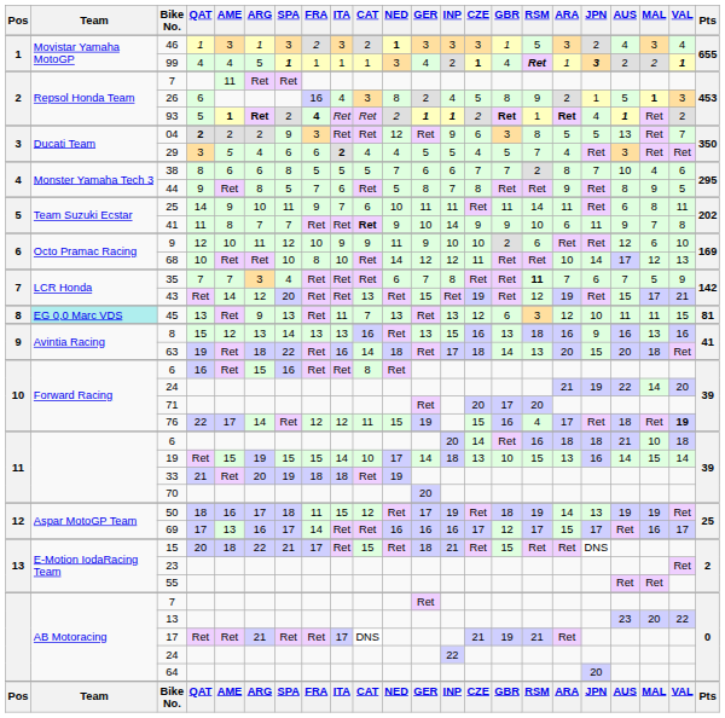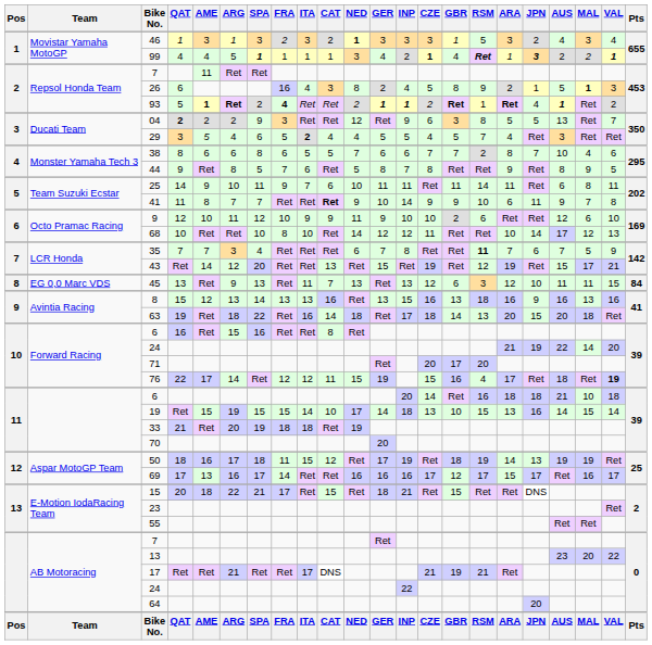 <table class="wikitable" style="font-size: 85%; text-align:center">
 <tr valign="top">
 <th valign="middle">Pos</th>
 <th valign="middle">Team</th>
 <th valign="middle">Bike<br>No.</th>
 <th><a href='#'>QAT</a><br></th>
 <th><a href='#'>AME</a><br></th>
 <th><a href='#'>ARG</a><br></th>
 <th><a href='#'>SPA</a><br></th>
 <th><a href='#'>FRA</a><br></th>
 <th><a href='#'>ITA</a><br></th>
 <th><a href='#'>CAT</a><br></th>
 <th><a href='#'>NED</a><br></th>
 <th><a href='#'>GER</a><br></th>
 <th><a href='#'>INP</a><br></th>
 <th><a href='#'>CZE</a><br></th>
 <th><a href='#'>GBR</a><br></th>
 <th><a href='#'>RSM</a><br></th>
 <th><a href='#'>ARA</a><br></th>
 <th><a href='#'>JPN</a><br></th>
 <th><a href='#'>AUS</a><br></th>
 <th><a href='#'>MAL</a><br></th>
 <th><a href='#'>VAL</a><br></th>
 <th valign="middle">Pts</th>
 </tr>
 <tr style="border-top:2px solid #aaaaaa">
 <th rowspan=2>1</th>
 <td align="left" rowspan=2> <a href='#'>Movistar Yamaha MotoGP</a></td>
 <td>46</td>
 <td style="background:#ffffbf;"><em>1</em></td>
 <td style="background:#ffdf9f;">3</td>
 <td style="background:#ffffbf;"><em>1</em></td>
 <td style="background:#ffdf9f;">3</td>
 <td style="background:#dfdfdf;"><em>2</em></td>
 <td style="background:#ffdf9f;">3</td>
 <td style="background:#dfdfdf;">2</td>
 <td style="background:#ffffbf;"><strong>1</strong></td>
 <td style="background:#ffdf9f;">3</td>
 <td style="background:#ffdf9f;">3</td>
 <td style="background:#ffdf9f;">3</td>
 <td style="background:#ffffbf;"><em>1</em></td>
 <td style="background:#dfffdf;">5</td>
 <td style="background:#ffdf9f;">3</td>
 <td style="background:#dfdfdf;">2</td>
 <td style="background:#dfffdf;">4</td>
 <td style="background:#ffdf9f;">3</td>
 <td style="background:#dfffdf;">4</td>
 <th rowspan=2>655</th>
 </tr>
 <tr>
 <td>99</td>
 <td style="background:#dfffdf;">4</td>
 <td style="background:#dfffdf;">4</td>
 <td style="background:#dfffdf;">5</td>
 <td style="background:#ffffbf;"><strong><em>1</em></strong></td>
 <td style="background:#ffffbf;">1</td>
 <td style="background:#ffffbf;">1</td>
 <td style="background:#ffffbf;">1</td>
 <td style="background:#ffdf9f;">3</td>
 <td style="background:#dfffdf;">4</td>
 <td style="background:#dfdfdf;">2</td>
 <td style="background:#ffffbf;"><strong>1</strong></td>
 <td style="background:#dfffdf;">4</td>
 <td style="background:#efcfff;"><strong><em>Ret</em></strong></td>
 <td style="background:#ffffbf;"><em>1</em></td>
 <td style="background:#ffdf9f;"><strong><em>3</em></strong></td>
 <td style="background:#dfdfdf;">2</td>
 <td style="background:#dfdfdf;"><em>2</em></td>
 <td style="background:#ffffbf;"><strong><em>1</em></strong></td>
 </tr>
 <tr style="border-top:2px solid #aaaaaa">
 <th rowspan=3>2</th>
 <td align="left" rowspan=3> <a href='#'>Repsol Honda Team</a></td>
 <td>7</td>
 <td></td>
 <td style="background:#dfffdf;">11</td>
 <td style="background:#efcfff;">Ret</td>
 <td style="background:#efcfff;">Ret</td>
 <td></td>
 <td></td>
 <td></td>
 <td></td>
 <td></td>
 <td></td>
 <td></td>
 <td></td>
 <td></td>
 <td></td>
 <td></td>
 <td></td>
 <td></td>
 <td></td>
 <th rowspan=3>453</th>
 </tr>
 <tr>
 <td>26</td>
 <td style="background:#dfffdf;">6</td>
 <td></td>
 <td></td>
 <td></td>
 <td style="background:#cfcfff;">16</td>
 <td style="background:#dfffdf;">4</td>
 <td style="background:#ffdf9f;">3</td>
 <td style="background:#dfffdf;">8</td>
 <td style="background:#dfdfdf;">2</td>
 <td style="background:#dfffdf;">4</td>
 <td style="background:#dfffdf;">5</td>
 <td style="background:#dfffdf;">8</td>
 <td style="background:#dfffdf;">9</td>
 <td style="background:#dfdfdf;">2</td>
 <td style="background:#ffffbf;">1</td>
 <td style="background:#dfffdf;">5</td>
 <td style="background:#ffffbf;"><strong>1</strong></td>
 <td style="background:#ffdf9f;">3</td>
 </tr>
 <tr>
 <td>93</td>
 <td style="background:#dfffdf;">5</td>
 <td style="background:#ffffbf;"><strong>1</strong></td>
 <td style="background:#efcfff;"><strong>Ret</strong></td>
 <td style="background:#dfdfdf;">2</td>
 <td style="background:#dfffdf;"><strong>4</strong></td>
 <td style="background:#efcfff;"><em>Ret</em></td>
 <td style="background:#efcfff;"><em>Ret</em></td>
 <td style="background:#dfdfdf;"><em>2</em></td>
 <td style="background:#ffffbf;"><strong><em>1</em></strong></td>
 <td style="background:#ffffbf;"><strong><em>1</em></strong></td>
 <td style="background:#dfdfdf;"><em>2</em></td>
 <td style="background:#efcfff;"><strong>Ret</strong></td>
 <td style="background:#ffffbf;">1</td>
 <td style="background:#efcfff;"><strong>Ret</strong></td>
 <td style="background:#dfffdf;">4</td>
 <td style="background:#ffffbf;"><strong><em>1</em></strong></td>
 <td style="background:#efcfff;">Ret</td>
 <td style="background:#dfdfdf;">2</td>
 </tr>
 <tr style="border-top:2px solid #aaaaaa">
 <th rowspan=2>3</th>
 <td align="left" rowspan=2> <a href='#'>Ducati Team</a></td>
 <td>04</td>
 <td style="background:#dfdfdf;"><strong>2</strong></td>
 <td style="background:#dfdfdf;">2</td>
 <td style="background:#dfdfdf;">2</td>
 <td style="background:#dfffdf;">9</td>
 <td style="background:#ffdf9f;">3</td>
 <td style="background:#efcfff;">Ret</td>
 <td style="background:#efcfff;">Ret</td>
 <td style="background:#dfffdf;">12</td>
 <td style="background:#efcfff;">Ret</td>
 <td style="background:#dfffdf;">9</td>
 <td style="background:#dfffdf;">6</td>
 <td style="background:#ffdf9f;">3</td>
 <td style="background:#dfffdf;">8</td>
 <td style="background:#dfffdf;">5</td>
 <td style="background:#dfffdf;">5</td>
 <td style="background:#dfffdf;">13</td>
 <td style="background:#efcfff;">Ret</td>
 <td style="background:#dfffdf;">7</td>
 <th rowspan=2>350</th>
 </tr>
 <tr>
 <td>29</td>
 <td style="background:#ffdf9f;">3</td>
 <td style="background:#dfffdf;"><em>5</em></td>
 <td style="background:#dfffdf;">4</td>
 <td style="background:#dfffdf;">6</td>
-<td style="background:#dfffdf;">6</td>
+<td style="background:#dfffdf;">5</td>
 <td style="background:#dfdfdf;"><strong>2</strong></td>
 <td style="background:#dfffdf;">4</td>
 <td style="background:#dfffdf;">4</td>
 <td style="background:#dfffdf;">5</td>
 <td style="background:#dfffdf;">5</td>
 <td style="background:#dfffdf;">4</td>
 <td style="background:#dfffdf;">5</td>
 <td style="background:#dfffdf;">7</td>
 <td style="background:#dfffdf;">4</td>
 <td style="background:#efcfff;">Ret</td>
 <td style="background:#ffdf9f;">3</td>
 <td style="background:#efcfff;">Ret</td>
 <td style="background:#efcfff;">Ret</td>
 </tr>
 <tr style="border-top:2px solid #aaaaaa">
 <th rowspan=2>4</th>
 <td align="left" rowspan=2> <a href='#'>Monster Yamaha Tech 3</a></td>
 <td>38</td>
 <td style="background:#dfffdf;">8</td>
 <td style="background:#dfffdf;">6</td>
 <td style="background:#dfffdf;">6</td>
 <td style="background:#dfffdf;">8</td>
-<td style="background:#dfffdf;">5</td>
+<td style="background:#dfffdf;">6</td>
 <td style="background:#dfffdf;">5</td>
 <td style="background:#dfffdf;">5</td>
 <td style="background:#dfffdf;">7</td>
 <td style="background:#dfffdf;">6</td>
 <td style="background:#dfffdf;">6</td>
 <td style="background:#dfffdf;">7</td>
 <td style="background:#dfffdf;">7</td>
 <td style="background:#dfdfdf;">2</td>
 <td style="background:#dfffdf;">8</td>
 <td style="background:#dfffdf;">7</td>
 <td style="background:#dfffdf;">10</td>
 <td style="background:#dfffdf;">4</td>
 <td style="background:#dfffdf;">6</td>
 <th rowspan=2>295</th>
 </tr>
 <tr>
 <td>44</td>
 <td style="background:#dfffdf;">9</td>
 <td style="background:#efcfff;">Ret</td>
 <td style="background:#dfffdf;">8</td>
 <td style="background:#dfffdf;">5</td>
 <td style="background:#dfffdf;">7</td>
 <td style="background:#dfffdf;">6</td>
 <td style="background:#efcfff;">Ret</td>
 <td style="background:#dfffdf;">5</td>
 <td style="background:#dfffdf;">8</td>
 <td style="background:#dfffdf;">7</td>
 <td style="background:#dfffdf;">8</td>
 <td style="background:#efcfff;">Ret</td>
 <td style="background:#efcfff;">Ret</td>
 <td style="background:#dfffdf;">9</td>
 <td style="background:#efcfff;">Ret</td>
 <td style="background:#dfffdf;">8</td>
 <td style="background:#dfffdf;">9</td>
 <td style="background:#dfffdf;">5</td>
 </tr>
 <tr style="border-top:2px solid #aaaaaa">
 <th rowspan=2>5</th>
 <td align="left" rowspan=2> <a href='#'>Team Suzuki Ecstar</a></td>
 <td>25</td>
 <td style="background:#dfffdf;">14</td>
 <td style="background:#dfffdf;">9</td>
 <td style="background:#dfffdf;">10</td>
 <td style="background:#dfffdf;">11</td>
 <td style="background:#dfffdf;">9</td>
 <td style="background:#dfffdf;">7</td>
 <td style="background:#dfffdf;">6</td>
 <td style="background:#dfffdf;">10</td>
 <td style="background:#dfffdf;">11</td>
 <td style="background:#dfffdf;">11</td>
 <td style="background:#efcfff;">Ret</td>
 <td style="background:#dfffdf;">11</td>
 <td style="background:#dfffdf;">14</td>
 <td style="background:#dfffdf;">11</td>
 <td style="background:#efcfff;">Ret</td>
 <td style="background:#dfffdf;">6</td>
 <td style="background:#dfffdf;">8</td>
 <td style="background:#dfffdf;">11</td>
 <th rowspan=2>202</th>
 </tr>
 <tr>
 <td>41</td>
 <td style="background:#dfffdf;">11</td>
 <td style="background:#dfffdf;">8</td>
 <td style="background:#dfffdf;">7</td>
 <td style="background:#dfffdf;">7</td>
 <td style="background:#efcfff;">Ret</td>
 <td style="background:#efcfff;">Ret</td>
 <td style="background:#efcfff;"><strong>Ret</strong></td>
 <td style="background:#dfffdf;">9</td>
 <td style="background:#dfffdf;">10</td>
 <td style="background:#dfffdf;">14</td>
 <td style="background:#dfffdf;">9</td>
 <td style="background:#dfffdf;">9</td>
 <td style="background:#dfffdf;">10</td>
 <td style="background:#dfffdf;">6</td>
 <td style="background:#dfffdf;">11</td>
 <td style="background:#dfffdf;">9</td>
 <td style="background:#dfffdf;">7</td>
 <td style="background:#dfffdf;">8</td>
 </tr>
 <tr style="border-top:2px solid #aaaaaa">
 <th rowspan=2>6</th>
 <td align="left" rowspan=2> <a href='#'>Octo Pramac Racing</a></td>
 <td>9</td>
 <td style="background:#dfffdf;">12</td>
 <td style="background:#dfffdf;">10</td>
 <td style="background:#dfffdf;">11</td>
 <td style="background:#dfffdf;">12</td>
 <td style="background:#dfffdf;">10</td>
 <td style="background:#dfffdf;">9</td>
 <td style="background:#dfffdf;">9</td>
 <td style="background:#dfffdf;">11</td>
 <td style="background:#dfffdf;">9</td>
 <td style="background:#dfffdf;">10</td>
 <td style="background:#dfffdf;">10</td>
 <td style="background:#dfdfdf;">2</td>
 <td style="background:#dfffdf;">6</td>
 <td style="background:#efcfff;">Ret</td>
 <td style="background:#efcfff;">Ret</td>
 <td style="background:#dfffdf;">12</td>
 <td style="background:#dfffdf;">6</td>
 <td style="background:#dfffdf;">10</td>
 <th rowspan=2>169</th>
 </tr>
 <tr>
 <td>68</td>
 <td style="background:#dfffdf;">10</td>
 <td style="background:#efcfff;">Ret</td>
 <td style="background:#efcfff;">Ret</td>
 <td style="background:#dfffdf;">10</td>
 <td style="background:#dfffdf;">8</td>
 <td style="background:#dfffdf;">10</td>
 <td style="background:#efcfff;">Ret</td>
 <td style="background:#dfffdf;">14</td>
 <td style="background:#dfffdf;">12</td>
 <td style="background:#dfffdf;">12</td>
 <td style="background:#dfffdf;">11</td>
 <td style="background:#efcfff;">Ret</td>
 <td style="background:#efcfff;">Ret</td>
 <td style="background:#dfffdf;">10</td>
 <td style="background:#dfffdf;">14</td>
 <td style="background:#cfcfff;">17</td>
 <td style="background:#dfffdf;">12</td>
 <td style="background:#dfffdf;">13</td>
 </tr>
 <tr style="border-top:2px solid #aaaaaa">
 <th rowspan=2>7</th>
 <td align="left" rowspan=2> <a href='#'>LCR Honda</a></td>
 <td>35</td>
 <td style="background:#dfffdf;">7</td>
 <td style="background:#dfffdf;">7</td>
 <td style="background:#ffdf9f;">3</td>
 <td style="background:#dfffdf;">4</td>
 <td style="background:#efcfff;">Ret</td>
 <td style="background:#efcfff;">Ret</td>
 <td style="background:#efcfff;">Ret</td>
 <td style="background:#dfffdf;">6</td>
 <td style="background:#dfffdf;">7</td>
 <td style="background:#dfffdf;">8</td>
 <td style="background:#efcfff;">Ret</td>
 <td style="background:#efcfff;">Ret</td>
 <td style="background:#dfffdf;"><strong>11</strong></td>
 <td style="background:#dfffdf;">7</td>
 <td style="background:#dfffdf;">6</td>
 <td style="background:#dfffdf;">7</td>
 <td style="background:#dfffdf;">5</td>
 <td style="background:#dfffdf;">9</td>
 <th rowspan=2>142</th>
 </tr>
 <tr>
 <td>43</td>
 <td style="background:#efcfff;">Ret</td>
 <td style="background:#dfffdf;">14</td>
 <td style="background:#dfffdf;">12</td>
 <td style="background:#cfcfff;">20</td>
 <td style="background:#efcfff;">Ret</td>
 <td style="background:#efcfff;">Ret</td>
 <td style="background:#dfffdf;">13</td>
 <td style="background:#efcfff;">Ret</td>
 <td style="background:#dfffdf;">15</td>
 <td style="background:#efcfff;">Ret</td>
 <td style="background:#cfcfff;">19</td>
 <td style="background:#efcfff;">Ret</td>
 <td style="background:#dfffdf;">12</td>
 <td style="background:#cfcfff;">19</td>
 <td style="background:#efcfff;">Ret</td>
 <td style="background:#dfffdf;">15</td>
 <td style="background:#cfcfff;">17</td>
 <td style="background:#cfcfff;">21</td>
 </tr>
 <tr style="border-top:2px solid #aaaaaa">
 <th>8</th>
-<td align="left" style="background: paleturquoise;"> <a href='#'>EG 0,0 Marc VDS</a></td>
+<td align="left"> <a href='#'>EG 0,0 Marc VDS</a></td>
 <td>45</td>
 <td style="background:#dfffdf;">13</td>
 <td style="background:#efcfff;">Ret</td>
 <td style="background:#dfffdf;">9</td>
 <td style="background:#dfffdf;">13</td>
 <td style="background:#efcfff;">Ret</td>
 <td style="background:#dfffdf;">11</td>
 <td style="background:#dfffdf;">7</td>
 <td style="background:#dfffdf;">13</td>
 <td style="background:#efcfff;">Ret</td>
 <td style="background:#dfffdf;">13</td>
 <td style="background:#dfffdf;">12</td>
 <td style="background:#dfffdf;">6</td>
 <td style="background:#ffdf9f;">3</td>
 <td style="background:#dfffdf;">12</td>
 <td style="background:#dfffdf;">10</td>
 <td style="background:#dfffdf;">11</td>
 <td style="background:#dfffdf;">11</td>
 <td style="background:#dfffdf;">15</td>
-<th>81</th>
+<th>84</th>
 </tr>
 <tr style="border-top:2px solid #aaaaaa">
 <th rowspan=2>9</th>
 <td align="left" rowspan=2> <a href='#'>Avintia Racing</a></td>
 <td>8</td>
 <td style="background:#dfffdf;">15</td>
 <td style="background:#dfffdf;">12</td>
 <td style="background:#dfffdf;">13</td>
 <td style="background:#dfffdf;">14</td>
 <td style="background:#dfffdf;">13</td>
 <td style="background:#dfffdf;">13</td>
 <td style="background:#cfcfff;">16</td>
 <td style="background:#efcfff;">Ret</td>
 <td style="background:#dfffdf;">13</td>
 <td style="background:#dfffdf;">15</td>
 <td style="background:#cfcfff;">16</td>
 <td style="background:#dfffdf;">13</td>
 <td style="background:#cfcfff;">18</td>
 <td style="background:#cfcfff;">16</td>
 <td style="background:#dfffdf;">9</td>
 <td style="background:#cfcfff;">16</td>
 <td style="background:#dfffdf;">13</td>
 <td style="background:#cfcfff;">16</td>
 <th rowspan=2>41</th>
 </tr>
 <tr>
 <td>63</td>
 <td style="background:#cfcfff;">19</td>
 <td style="background:#efcfff;">Ret</td>
 <td style="background:#cfcfff;">18</td>
 <td style="background:#cfcfff;">22</td>
 <td style="background:#efcfff;">Ret</td>
 <td style="background:#cfcfff;">16</td>
 <td style="background:#dfffdf;">14</td>
 <td style="background:#cfcfff;">18</td>
 <td style="background:#efcfff;">Ret</td>
 <td style="background:#cfcfff;">17</td>
 <td style="background:#cfcfff;">18</td>
 <td style="background:#dfffdf;">14</td>
 <td style="background:#dfffdf;">13</td>
 <td style="background:#cfcfff;">20</td>
 <td style="background:#dfffdf;">15</td>
 <td style="background:#cfcfff;">20</td>
 <td style="background:#cfcfff;">18</td>
 <td style="background:#efcfff;">Ret</td>
 </tr>
 <tr style="border-top:2px solid #aaaaaa">
 <th rowspan=4>10</th>
 <td align="left" rowspan=4> <a href='#'>Forward Racing</a></td>
 <td>6</td>
 <td style="background:#cfcfff;">16</td>
 <td style="background:#efcfff;">Ret</td>
 <td style="background:#dfffdf;">15</td>
 <td style="background:#cfcfff;">16</td>
 <td style="background:#efcfff;">Ret</td>
 <td style="background:#efcfff;">Ret</td>
 <td style="background:#dfffdf;">8</td>
 <td style="background:#efcfff;">Ret</td>
 <td></td>
 <td></td>
 <td></td>
 <td></td>
 <td></td>
 <td></td>
 <td></td>
 <td></td>
 <td></td>
 <td></td>
 <th rowspan=4>39</th>
 </tr>
 <tr>
 <td>24</td>
 <td></td>
 <td></td>
 <td></td>
 <td></td>
 <td></td>
 <td></td>
 <td></td>
 <td></td>
 <td></td>
 <td></td>
 <td></td>
 <td></td>
 <td></td>
 <td style="background:#cfcfff;">21</td>
 <td style="background:#cfcfff;">19</td>
 <td style="background:#cfcfff;">22</td>
 <td style="background:#dfffdf;">14</td>
 <td style="background:#cfcfff;">20</td>
 </tr>
 <tr>
 <td>71</td>
 <td></td>
 <td></td>
 <td></td>
 <td></td>
 <td></td>
 <td></td>
 <td></td>
 <td></td>
 <td style="background:#efcfff;">Ret</td>
 <td></td>
 <td style="background:#cfcfff;">20</td>
 <td style="background:#cfcfff;">17</td>
 <td style="background:#cfcfff;">20</td>
 <td></td>
 <td></td>
 <td></td>
 <td></td>
 <td></td>
 </tr>
 <tr>
 <td>76</td>
 <td style="background:#cfcfff;">22</td>
 <td style="background:#cfcfff;">17</td>
 <td style="background:#dfffdf;">14</td>
 <td style="background:#efcfff;">Ret</td>
 <td style="background:#dfffdf;">12</td>
 <td style="background:#dfffdf;">12</td>
 <td style="background:#dfffdf;">11</td>
 <td style="background:#dfffdf;">15</td>
 <td style="background:#cfcfff;">19</td>
 <td></td>
 <td style="background:#dfffdf;">15</td>
 <td style="background:#cfcfff;">16</td>
 <td style="background:#dfffdf;">4</td>
 <td style="background:#cfcfff;">17</td>
 <td style="background:#efcfff;">Ret</td>
 <td style="background:#cfcfff;">18</td>
 <td style="background:#efcfff;">Ret</td>
 <td style="background:#cfcfff;"><strong>19</strong></td>
 </tr>
 <tr style="border-top:2px solid #aaaaaa">
 <th rowspan=4>11</th>
 <td align="left" rowspan=4></td>
 <td>6</td>
 <td></td>
 <td></td>
 <td></td>
 <td></td>
 <td></td>
 <td></td>
 <td></td>
 <td></td>
 <td></td>
 <td style="background:#cfcfff;">20</td>
 <td style="background:#dfffdf;">14</td>
 <td style="background:#efcfff;">Ret</td>
 <td style="background:#cfcfff;">16</td>
 <td style="background:#cfcfff;">18</td>
 <td style="background:#cfcfff;">18</td>
 <td style="background:#cfcfff;">21</td>
 <td style="background:#dfffdf;">10</td>
 <td style="background:#cfcfff;">18</td>
 <th rowspan=4>39</th>
 </tr>
 <tr>
 <td>19</td>
 <td style="background:#efcfff;">Ret</td>
 <td style="background:#dfffdf;">15</td>
 <td style="background:#cfcfff;">19</td>
 <td style="background:#dfffdf;">15</td>
 <td style="background:#dfffdf;">15</td>
 <td style="background:#dfffdf;">14</td>
 <td style="background:#dfffdf;">10</td>
 <td style="background:#cfcfff;">17</td>
 <td style="background:#dfffdf;">14</td>
 <td style="background:#cfcfff;">18</td>
 <td style="background:#dfffdf;">13</td>
 <td style="background:#dfffdf;">10</td>
 <td style="background:#dfffdf;">15</td>
 <td style="background:#dfffdf;">13</td>
 <td style="background:#cfcfff;">16</td>
 <td style="background:#dfffdf;">14</td>
 <td style="background:#dfffdf;">15</td>
 <td style="background:#dfffdf;">14</td>
 </tr>
 <tr>
 <td>33</td>
 <td style="background:#cfcfff;">21</td>
 <td style="background:#efcfff;">Ret</td>
 <td style="background:#cfcfff;">20</td>
 <td style="background:#cfcfff;">19</td>
 <td style="background:#cfcfff;">18</td>
 <td style="background:#cfcfff;">18</td>
 <td style="background:#efcfff;">Ret</td>
 <td style="background:#cfcfff;">19</td>
 <td></td>
 <td></td>
 <td></td>
 <td></td>
 <td></td>
 <td></td>
 <td></td>
 <td></td>
 <td></td>
 <td></td>
 </tr>
 <tr>
 <td>70</td>
 <td></td>
 <td></td>
 <td></td>
 <td></td>
 <td></td>
 <td></td>
 <td></td>
 <td></td>
 <td style="background:#cfcfff;">20</td>
 <td></td>
 <td></td>
 <td></td>
 <td></td>
 <td></td>
 <td></td>
 <td></td>
 <td></td>
 <td></td>
 </tr>
 <tr style="border-top:2px solid #aaaaaa">
 <th rowspan=2>12</th>
 <td align="left" rowspan=2> <a href='#'>Aspar MotoGP Team</a></td>
 <td>50</td>
 <td style="background:#cfcfff;">18</td>
 <td style="background:#cfcfff;">16</td>
 <td style="background:#cfcfff;">17</td>
 <td style="background:#cfcfff;">18</td>
 <td style="background:#dfffdf;">11</td>
 <td style="background:#dfffdf;">15</td>
 <td style="background:#dfffdf;">12</td>
 <td style="background:#efcfff;">Ret</td>
 <td style="background:#cfcfff;">17</td>
 <td style="background:#cfcfff;">19</td>
 <td style="background:#efcfff;">Ret</td>
 <td style="background:#cfcfff;">18</td>
 <td style="background:#cfcfff;">19</td>
 <td style="background:#dfffdf;">14</td>
 <td style="background:#dfffdf;">13</td>
 <td style="background:#cfcfff;">19</td>
 <td style="background:#cfcfff;">19</td>
 <td style="background:#efcfff;">Ret</td>
 <th rowspan=2>25</th>
 </tr>
 <tr>
 <td>69</td>
 <td style="background:#cfcfff;">17</td>
 <td style="background:#dfffdf;">13</td>
 <td style="background:#cfcfff;">16</td>
 <td style="background:#cfcfff;">17</td>
 <td style="background:#dfffdf;">14</td>
 <td style="background:#efcfff;">Ret</td>
 <td style="background:#efcfff;">Ret</td>
 <td style="background:#cfcfff;">16</td>
 <td style="background:#cfcfff;">16</td>
 <td style="background:#cfcfff;">16</td>
 <td style="background:#cfcfff;">17</td>
 <td style="background:#dfffdf;">12</td>
 <td style="background:#cfcfff;">17</td>
 <td style="background:#dfffdf;">15</td>
 <td style="background:#cfcfff;">17</td>
 <td style="background:#efcfff;">Ret</td>
 <td style="background:#cfcfff;">16</td>
 <td style="background:#cfcfff;">17</td>
 </tr>
 <tr style="border-top:2px solid #aaaaaa">
 <th rowspan=3>13</th>
 <td align="left" rowspan=3> <a href='#'>E-Motion IodaRacing Team</a></td>
 <td>15</td>
 <td style="background:#cfcfff;">20</td>
 <td style="background:#cfcfff;">18</td>
 <td style="background:#cfcfff;">22</td>
 <td style="background:#cfcfff;">21</td>
 <td style="background:#cfcfff;">17</td>
 <td style="background:#efcfff;">Ret</td>
 <td style="background:#dfffdf;">15</td>
 <td style="background:#efcfff;">Ret</td>
 <td style="background:#cfcfff;">18</td>
 <td style="background:#cfcfff;">21</td>
 <td style="background:#efcfff;">Ret</td>
 <td style="background:#dfffdf;">15</td>
 <td style="background:#efcfff;">Ret</td>
 <td style="background:#efcfff;">Ret</td>
 <td style="background:#ffffff;">DNS</td>
 <td></td>
 <td></td>
 <td></td>
 <th rowspan=3>2</th>
 </tr>
 <tr>
 <td>23</td>
 <td></td>
 <td></td>
 <td></td>
 <td></td>
 <td></td>
 <td></td>
 <td></td>
 <td></td>
 <td></td>
 <td></td>
 <td></td>
 <td></td>
 <td></td>
 <td></td>
 <td></td>
 <td></td>
 <td></td>
 <td style="background:#efcfff;">Ret</td>
 </tr>
 <tr>
 <td>55</td>
 <td></td>
 <td></td>
 <td></td>
 <td></td>
 <td></td>
 <td></td>
 <td></td>
 <td></td>
 <td></td>
 <td></td>
 <td></td>
 <td></td>
 <td></td>
 <td></td>
 <td></td>
 <td style="background:#efcfff;">Ret</td>
 <td style="background:#efcfff;">Ret</td>
 <td></td>
 </tr>
 <tr style="border-top:2px solid #aaaaaa">
 <th rowspan=5></th>
 <td align="left" rowspan=5> <a href='#'>AB Motoracing</a></td>
 <td>7</td>
 <td></td>
 <td></td>
 <td></td>
 <td></td>
 <td></td>
 <td></td>
 <td></td>
 <td></td>
 <td style="background:#efcfff;">Ret</td>
 <td></td>
 <td></td>
 <td></td>
 <td></td>
 <td></td>
 <td></td>
 <td></td>
 <td></td>
 <td></td>
 <th rowspan=5>0</th>
 </tr>
 <tr>
 <td>13</td>
 <td></td>
 <td></td>
 <td></td>
 <td></td>
 <td></td>
 <td></td>
 <td></td>
 <td></td>
 <td></td>
 <td></td>
 <td></td>
 <td></td>
 <td></td>
 <td></td>
 <td></td>
 <td style="background:#cfcfff;">23</td>
 <td style="background:#cfcfff;">20</td>
 <td style="background:#cfcfff;">22</td>
 </tr>
 <tr>
 <td>17</td>
 <td style="background:#efcfff;">Ret</td>
 <td style="background:#efcfff;">Ret</td>
 <td style="background:#cfcfff;">21</td>
 <td style="background:#efcfff;">Ret</td>
 <td style="background:#efcfff;">Ret</td>
 <td style="background:#cfcfff;">17</td>
 <td style="background:#ffffff;">DNS</td>
 <td></td>
 <td></td>
 <td></td>
 <td style="background:#cfcfff;">21</td>
 <td style="background:#cfcfff;">19</td>
 <td style="background:#cfcfff;">21</td>
 <td style="background:#efcfff;">Ret</td>
 <td></td>
 <td></td>
 <td></td>
 <td></td>
 </tr>
 <tr>
 <td>24</td>
 <td></td>
 <td></td>
 <td></td>
 <td></td>
 <td></td>
 <td></td>
 <td></td>
 <td></td>
 <td></td>
 <td style="background:#cfcfff;">22</td>
 <td></td>
 <td></td>
 <td></td>
 <td></td>
 <td></td>
 <td></td>
 <td></td>
 <td></td>
 </tr>
 <tr>
 <td>64</td>
 <td></td>
 <td></td>
 <td></td>
 <td></td>
 <td></td>
 <td></td>
 <td></td>
 <td></td>
 <td></td>
 <td></td>
 <td></td>
 <td></td>
 <td></td>
 <td></td>
 <td style="background:#cfcfff;">20</td>
 <td></td>
 <td></td>
 <td></td>
 </tr>
 <tr valign="top" style="border-top:2px solid #aaaaaa">
 <th valign="middle">Pos</th>
 <th valign="middle">Team</th>
 <th valign="middle">Bike<br>No.</th>
 <th><a href='#'>QAT</a><br></th>
 <th><a href='#'>AME</a><br></th>
 <th><a href='#'>ARG</a><br></th>
 <th><a href='#'>SPA</a><br></th>
 <th><a href='#'>FRA</a><br></th>
 <th><a href='#'>ITA</a><br></th>
 <th><a href='#'>CAT</a><br></th>
 <th><a href='#'>NED</a><br></th>
 <th><a href='#'>GER</a><br></th>
 <th><a href='#'>INP</a><br></th>
 <th><a href='#'>CZE</a><br></th>
 <th><a href='#'>GBR</a><br></th>
 <th><a href='#'>RSM</a><br></th>
 <th><a href='#'>ARA</a><br></th>
 <th><a href='#'>JPN</a><br></th>
 <th><a href='#'>AUS</a><br></th>
 <th><a href='#'>MAL</a><br></th>
 <th><a href='#'>VAL</a><br></th>
 <th valign="middle">Pts</th>
 </tr>
 </table>
